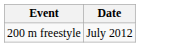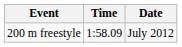 <table class="wikitable" |]>
 <tr>
 <th>Event</th>
+<th>Time</th>
 <th>Date</th>
 </tr>
 <tr>
 <td>200 m freestyle</td>
+<td align=right>1:58.09</td>
 <td align=right>July 2012</td>
 </tr>
 </table>
